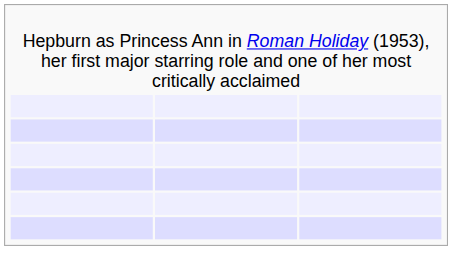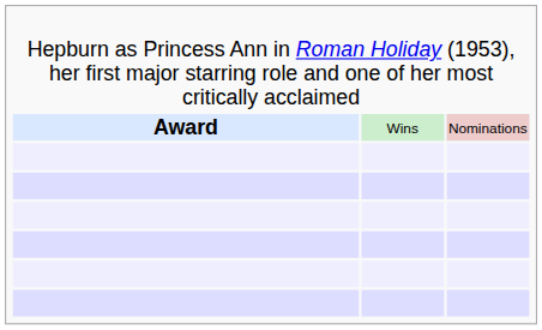 <table class="infobox" style="width: 25em; text-align: left; vertical-align: middle;">
 <tr>
 <td colspan="3" style="text-align:center;"><br>Hepburn as Princess Ann in <em><a href='#'>Roman Holiday</a></em> (1953), her first major starring role and one of her most critically acclaimed</td>
+</tr>
+<tr bgcolor=#D9E8FF style="text-align:center;">
+<th style="vertical-align: middle;">Award</th>
+<td style="background:#cceecc; font-size:8pt; vertical-align: middle;" width="60px">Wins</td>
+<td style="background:#eecccc; font-size:8pt; vertical-align: middle;" width="60px">Nominations</td>
 </tr>
 <tr bgcolor=#eeeeff>
 <td align="center"><br></td>
 <td></td>
 <td></td>
 </tr>
 <tr bgcolor=#ddddff>
 <td align="center"><br></td>
 <td></td>
 <td></td>
 </tr>
 <tr bgcolor=#eeeeff>
 <td align="center"><br></td>
 <td></td>
 <td></td>
 </tr>
 <tr bgcolor=#ddddff>
 <td align="center"><br></td>
 <td></td>
 <td></td>
 </tr>
 <tr bgcolor=#eeeeff>
 <td align="center"><br></td>
 <td></td>
 <td></td>
 </tr>
 <tr bgcolor=#ddddff>
 <td align="center"><br></td>
 <td></td>
 <td></td>
 </tr>
 </table>
